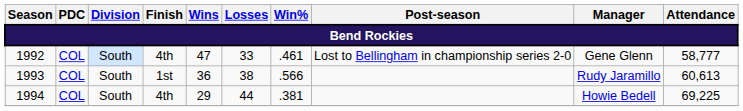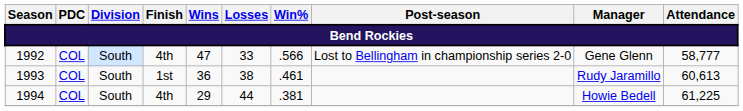 <table class="wikitable" style="text-align:center; font-size:95%">
 <tr>
 <th scope="col">Season</th>
 <th scope="col">PDC</th>
 <th scope="col"><a href='#'>Division</a></th>
 <th scope="col">Finish</th>
 <th scope="col"><a href='#'>Wins</a></th>
 <th scope="col"><a href='#'>Losses</a></th>
 <th scope="col"><a href='#'>Win%</a></th>
 <th scope="col">Post-season</th>
 <th scope="col">Manager</th>
 <th scope="col">Attendance</th>
 </tr>
 <tr>
 <td align="center" colspan="11" style="background: #24135F; color: white; border:2px solid #010101"><strong>Bend Rockies</strong></td>
 </tr>
 <tr>
 <td>1992</td>
 <td><a href='#'>COL</a></td>
 <td bgcolor="#D0E7FF">South</td>
 <td>4th</td>
 <td>47</td>
 <td>33</td>
-<td>.461</td>
+<td>.566</td>
 <td>Lost to <a href='#'>Bellingham</a> in championship series 2-0</td>
 <td>Gene Glenn</td>
 <td>58,777</td>
 </tr>
 <tr>
 <td>1993</td>
 <td><a href='#'>COL</a></td>
 <td>South</td>
 <td>1st</td>
 <td>36</td>
 <td>38</td>
-<td>.566</td>
+<td>.461</td>
 <td></td>
 <td><a href='#'>Rudy Jaramillo</a></td>
 <td>60,613</td>
 </tr>
 <tr>
 <td>1994</td>
 <td><a href='#'>COL</a></td>
 <td>South</td>
 <td>4th</td>
 <td>29</td>
 <td>44</td>
 <td>.381</td>
 <td></td>
 <td><a href='#'>Howie Bedell</a></td>
-<td>69,225</td>
+<td>61,225</td>
 </tr>
 <tr>
 </tr>
 </table>
